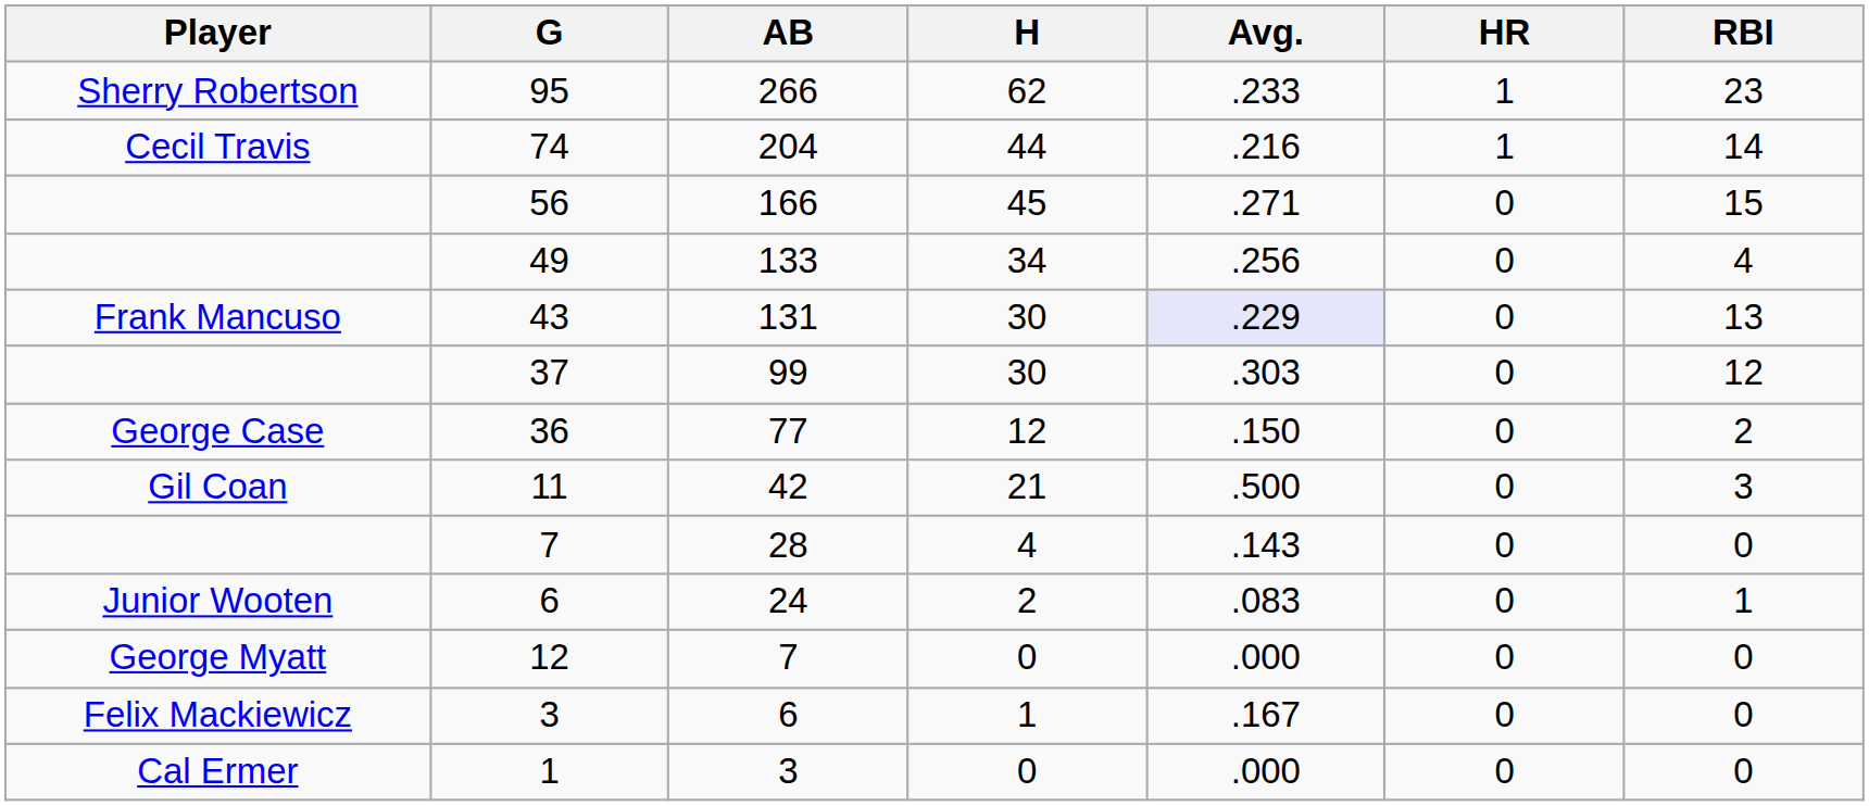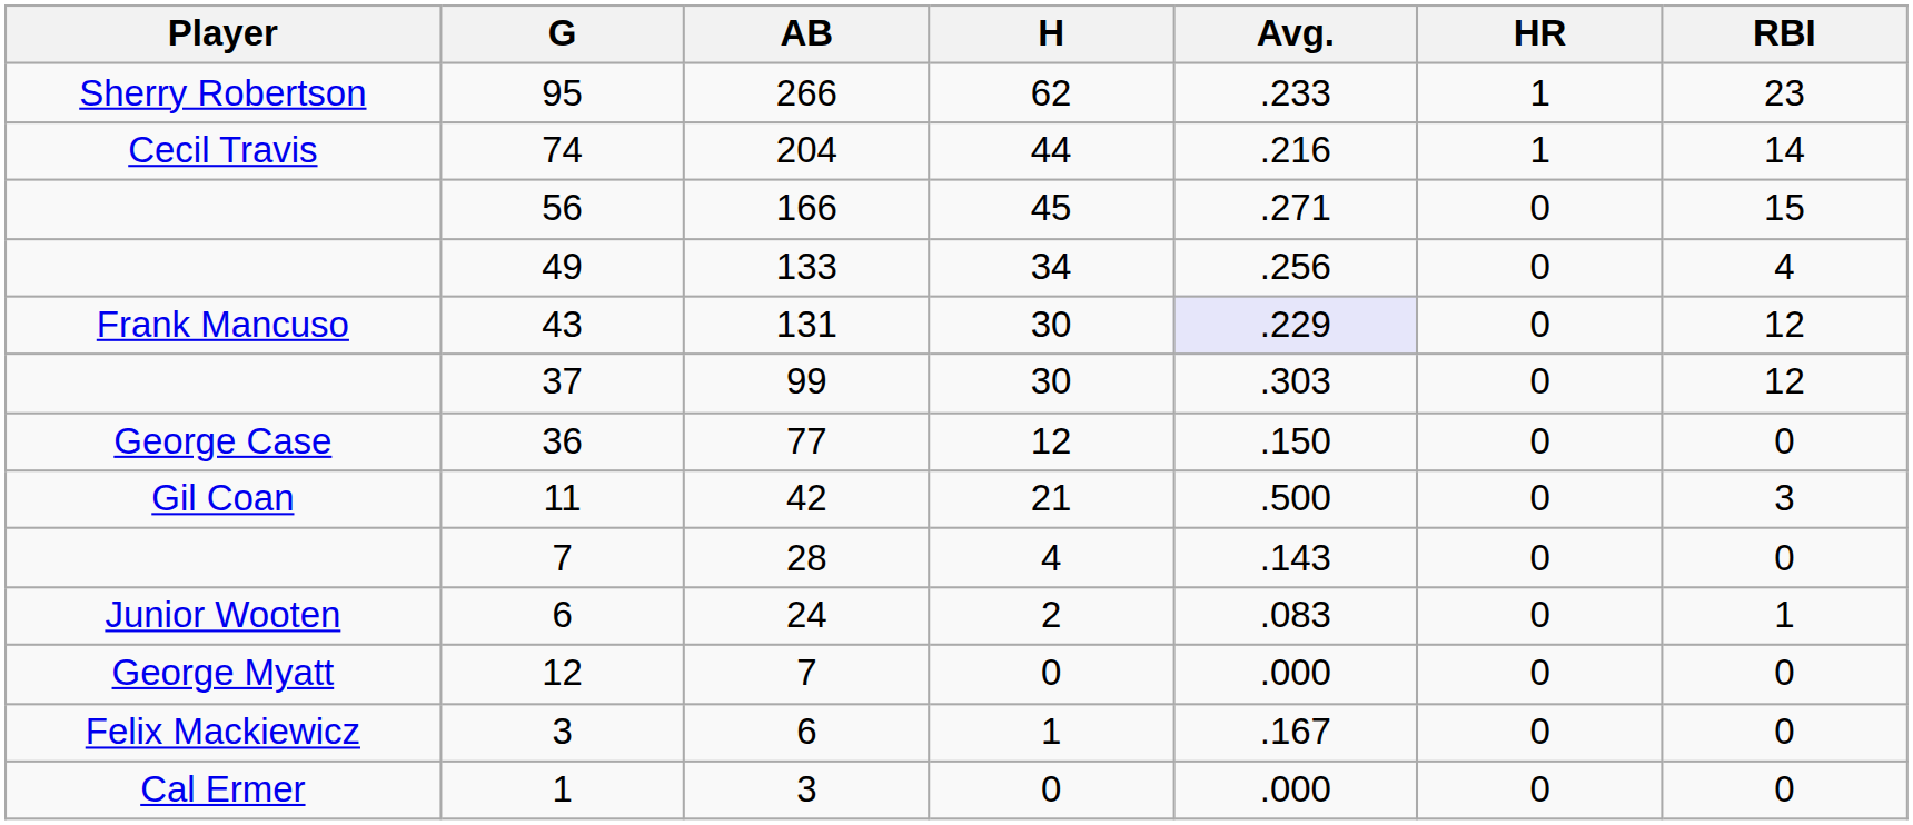 <table class="wikitable sortable">
 <tr>
 <th bgcolor="#DDDDFF" width="16%">Player</th>
 <th bgcolor="#DDDDFF" width="9%">G</th>
 <th bgcolor="#DDDDFF" width="9%">AB</th>
 <th bgcolor="#DDDDFF" width="9%">H</th>
 <th bgcolor="#DDDDFF" width="9%">Avg.</th>
 <th bgcolor="#DDDDFF" width="9%">HR</th>
 <th bgcolor="#DDDDFF" width="9%">RBI</th>
 </tr>
 <tr align="center">
 <td><a href='#'>Sherry Robertson</a></td>
 <td>95</td>
 <td>266</td>
 <td>62</td>
 <td>.233</td>
 <td>1</td>
 <td>23</td>
 </tr>
 <tr align="center">
 <td><a href='#'>Cecil Travis</a></td>
 <td>74</td>
 <td>204</td>
 <td>44</td>
 <td>.216</td>
 <td>1</td>
 <td>14</td>
 </tr>
 <tr align="center">
 <td></td>
 <td>56</td>
 <td>166</td>
 <td>45</td>
 <td>.271</td>
 <td>0</td>
 <td>15</td>
 </tr>
 <tr align="center">
 <td></td>
 <td>49</td>
 <td>133</td>
 <td>34</td>
 <td>.256</td>
 <td>0</td>
 <td>4</td>
 </tr>
 <tr align="center">
 <td><a href='#'>Frank Mancuso</a></td>
 <td>43</td>
 <td>131</td>
 <td>30</td>
 <td style="background: lavender;">.229</td>
 <td>0</td>
-<td>13</td>
+<td>12</td>
 </tr>
 <tr align="center">
 <td></td>
 <td>37</td>
 <td>99</td>
 <td>30</td>
 <td>.303</td>
 <td>0</td>
 <td>12</td>
 </tr>
 <tr align="center">
 <td><a href='#'>George Case</a></td>
 <td>36</td>
 <td>77</td>
 <td>12</td>
 <td>.150</td>
 <td>0</td>
-<td>2</td>
+<td>0</td>
 </tr>
 <tr align="center">
 <td><a href='#'>Gil Coan</a></td>
 <td>11</td>
 <td>42</td>
 <td>21</td>
 <td>.500</td>
 <td>0</td>
 <td>3</td>
 </tr>
 <tr align="center">
 <td></td>
 <td>7</td>
 <td>28</td>
 <td>4</td>
 <td>.143</td>
 <td>0</td>
 <td>0</td>
 </tr>
 <tr align="center">
 <td><a href='#'>Junior Wooten</a></td>
 <td>6</td>
 <td>24</td>
 <td>2</td>
 <td>.083</td>
 <td>0</td>
 <td>1</td>
 </tr>
 <tr align="center">
 <td><a href='#'>George Myatt</a></td>
 <td>12</td>
 <td>7</td>
 <td>0</td>
 <td>.000</td>
 <td>0</td>
 <td>0</td>
 </tr>
 <tr align="center">
 <td><a href='#'>Felix Mackiewicz</a></td>
 <td>3</td>
 <td>6</td>
 <td>1</td>
 <td>.167</td>
 <td>0</td>
 <td>0</td>
 </tr>
 <tr align="center">
 <td><a href='#'>Cal Ermer</a></td>
 <td>1</td>
 <td>3</td>
 <td>0</td>
 <td>.000</td>
 <td>0</td>
 <td>0</td>
 </tr>
 </table>
